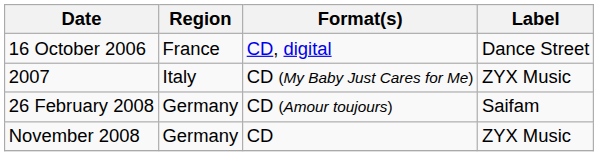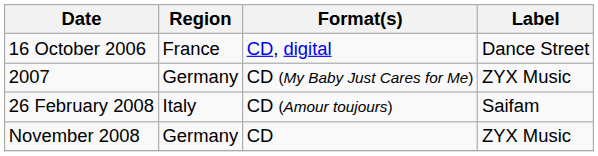 <table class="wikitable">
 <tr>
 <th align="center">Date</th>
 <th align="center">Region</th>
 <th align="center">Format(s)</th>
 <th align="center">Label</th>
 </tr>
 <tr>
 <td align="left">16 October 2006</td>
 <td align="left">France</td>
 <td align="left"><a href='#'>CD</a>, <a href='#'>digital</a></td>
 <td align="left">Dance Street</td>
 </tr>
 <tr>
 <td align="left">2007</td>
-<td align="left">Italy</td>
+<td align="left">Germany</td>
 <td align="left">CD <small>(<em>My Baby Just Cares for Me</em>)</small></td>
 <td align="left">ZYX Music</td>
 </tr>
 <tr>
 <td align="left">26 February 2008</td>
-<td align="left">Germany</td>
+<td align="left">Italy</td>
 <td align="left">CD <small>(<em>Amour toujours</em>)</small></td>
 <td align="left">Saifam</td>
 </tr>
 <tr>
 <td align="left">November 2008</td>
 <td align="left">Germany</td>
 <td align="left">CD</td>
 <td align="left">ZYX Music</td>
 </tr>
 <tr>
 </tr>
 </table>
